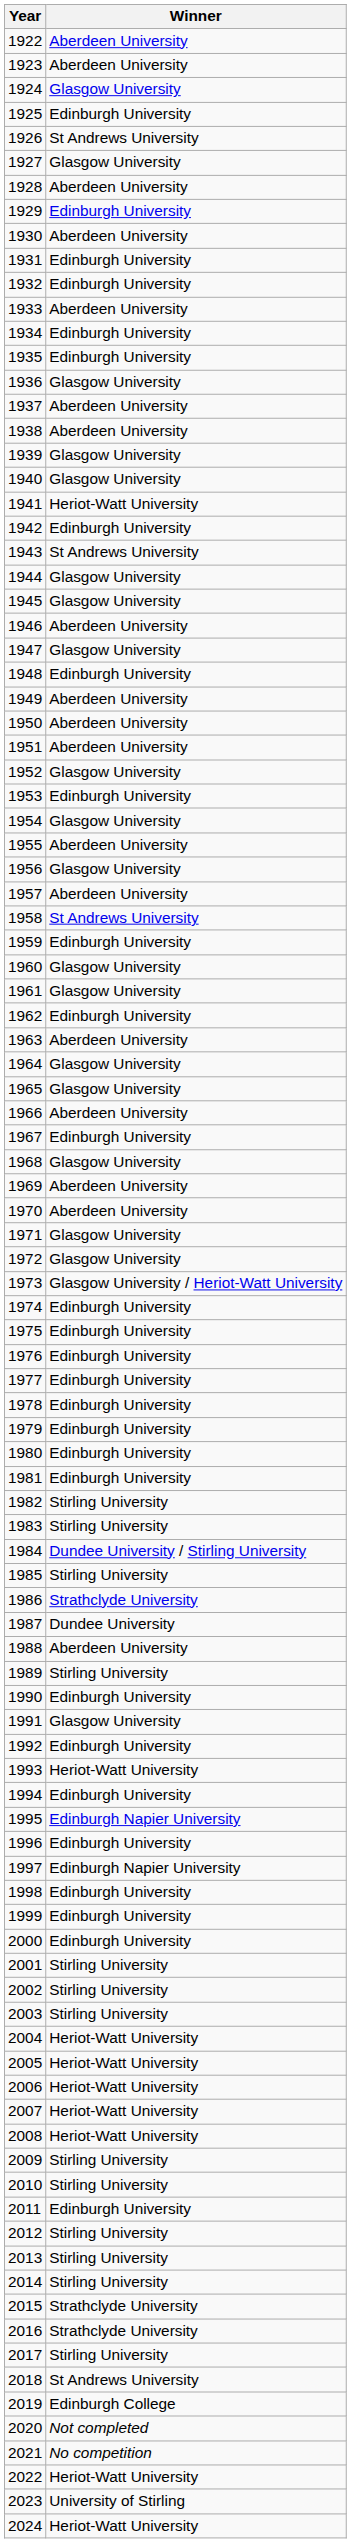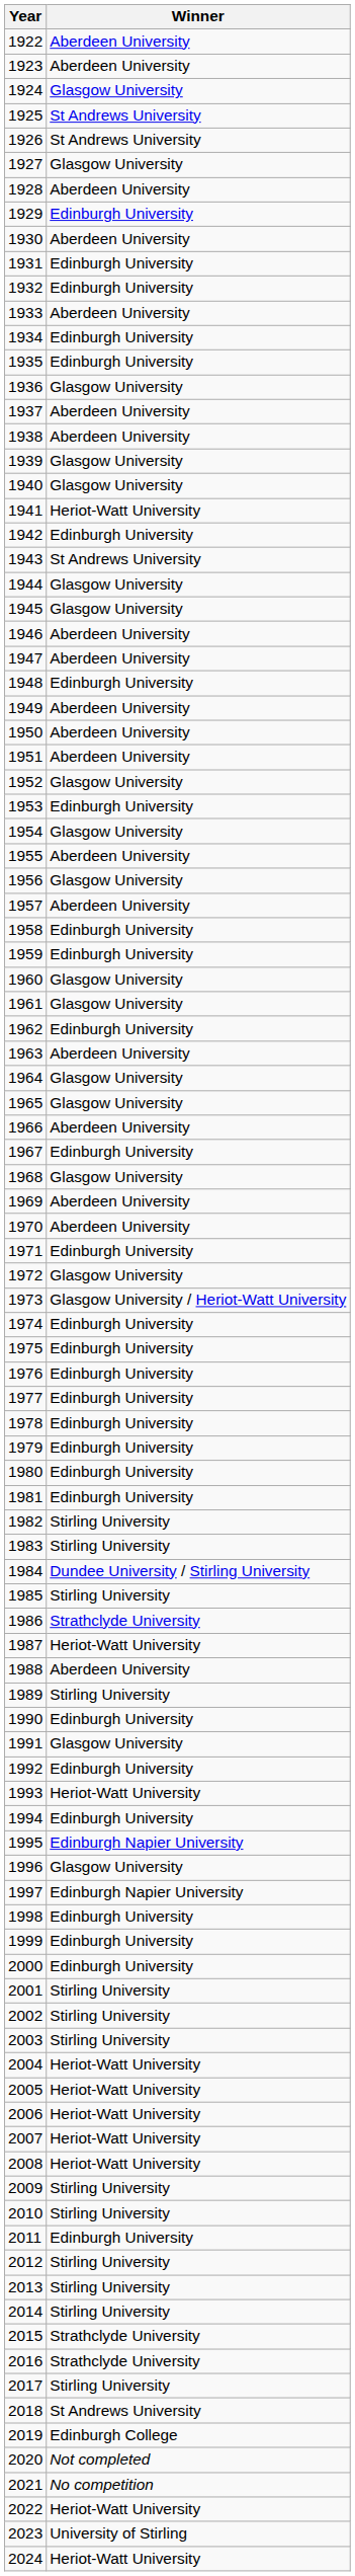 <table border="1" class="wikitable">
 <tr>
 <th>Year</th>
 <th>Winner</th>
 </tr>
 <tr>
 <td>1922</td>
 <td><a href='#'>Aberdeen University</a></td>
 </tr>
 <tr>
 <td>1923</td>
 <td>Aberdeen University</td>
 </tr>
 <tr>
 <td>1924</td>
 <td><a href='#'>Glasgow University</a></td>
 </tr>
 <tr>
 <td>1925</td>
-<td>Edinburgh University</td>
+<td><a href='#'>St Andrews University</a></td>
 </tr>
 <tr>
 <td>1926</td>
 <td>St Andrews University</td>
 </tr>
 <tr>
 <td>1927</td>
 <td>Glasgow University</td>
 </tr>
 <tr>
 <td>1928</td>
 <td>Aberdeen University</td>
 </tr>
 <tr>
 <td>1929</td>
 <td><a href='#'>Edinburgh University</a></td>
 </tr>
 <tr>
 <td>1930</td>
 <td>Aberdeen University</td>
 </tr>
 <tr>
 <td>1931</td>
 <td>Edinburgh University</td>
 </tr>
 <tr>
 <td>1932</td>
 <td>Edinburgh University</td>
 </tr>
 <tr>
 <td>1933</td>
 <td>Aberdeen University</td>
 </tr>
 <tr>
 <td>1934</td>
 <td>Edinburgh University</td>
 </tr>
 <tr>
 <td>1935</td>
 <td>Edinburgh University</td>
 </tr>
 <tr>
 <td>1936</td>
 <td>Glasgow University</td>
 </tr>
 <tr>
 <td>1937</td>
 <td>Aberdeen University</td>
 </tr>
 <tr>
 <td>1938</td>
 <td>Aberdeen University</td>
 </tr>
 <tr>
 <td>1939</td>
 <td>Glasgow University</td>
 </tr>
 <tr>
 <td>1940</td>
 <td>Glasgow University</td>
 </tr>
 <tr>
 <td>1941</td>
 <td>Heriot-Watt University</td>
 </tr>
 <tr>
 <td>1942</td>
 <td>Edinburgh University</td>
 </tr>
 <tr>
 <td>1943</td>
 <td>St Andrews University</td>
 </tr>
 <tr>
 <td>1944</td>
 <td>Glasgow University</td>
 </tr>
 <tr>
 <td>1945</td>
 <td>Glasgow University</td>
 </tr>
 <tr>
 <td>1946</td>
 <td>Aberdeen University</td>
 </tr>
 <tr>
 <td>1947</td>
-<td>Glasgow University</td>
+<td>Aberdeen University</td>
 </tr>
 <tr>
 <td>1948</td>
 <td>Edinburgh University</td>
 </tr>
 <tr>
 <td>1949</td>
 <td>Aberdeen University</td>
 </tr>
 <tr>
 <td>1950</td>
 <td>Aberdeen University</td>
 </tr>
 <tr>
 <td>1951</td>
 <td>Aberdeen University</td>
 </tr>
 <tr>
 <td>1952</td>
 <td>Glasgow University</td>
 </tr>
 <tr>
 <td>1953</td>
 <td>Edinburgh University</td>
 </tr>
 <tr>
 <td>1954</td>
 <td>Glasgow University</td>
 </tr>
 <tr>
 <td>1955</td>
 <td>Aberdeen University</td>
 </tr>
 <tr>
 <td>1956</td>
 <td>Glasgow University</td>
 </tr>
 <tr>
 <td>1957</td>
 <td>Aberdeen University</td>
 </tr>
 <tr>
 <td>1958</td>
-<td><a href='#'>St Andrews University</a></td>
+<td>Edinburgh University</td>
 </tr>
 <tr>
 <td>1959</td>
 <td>Edinburgh University</td>
 </tr>
 <tr>
 <td>1960</td>
 <td>Glasgow University</td>
 </tr>
 <tr>
 <td>1961</td>
 <td>Glasgow University</td>
 </tr>
 <tr>
 <td>1962</td>
 <td>Edinburgh University</td>
 </tr>
 <tr>
 <td>1963</td>
 <td>Aberdeen University</td>
 </tr>
 <tr>
 <td>1964</td>
 <td>Glasgow University</td>
 </tr>
 <tr>
 <td>1965</td>
 <td>Glasgow University</td>
 </tr>
 <tr>
 <td>1966</td>
 <td>Aberdeen University</td>
 </tr>
 <tr>
 <td>1967</td>
 <td>Edinburgh University</td>
 </tr>
 <tr>
 <td>1968</td>
 <td>Glasgow University</td>
 </tr>
 <tr>
 <td>1969</td>
 <td>Aberdeen University</td>
 </tr>
 <tr>
 <td>1970</td>
 <td>Aberdeen University</td>
 </tr>
 <tr>
 <td>1971</td>
-<td>Glasgow University</td>
+<td>Edinburgh University</td>
 </tr>
 <tr>
 <td>1972</td>
 <td>Glasgow University</td>
 </tr>
 <tr>
 <td>1973</td>
 <td>Glasgow University / <a href='#'>Heriot-Watt University</a></td>
 </tr>
 <tr>
 <td>1974</td>
 <td>Edinburgh University</td>
 </tr>
 <tr>
 <td>1975</td>
 <td>Edinburgh University</td>
 </tr>
 <tr>
 <td>1976</td>
 <td>Edinburgh University</td>
 </tr>
 <tr>
 <td>1977</td>
 <td>Edinburgh University</td>
 </tr>
 <tr>
 <td>1978</td>
 <td>Edinburgh University</td>
 </tr>
 <tr>
 <td>1979</td>
 <td>Edinburgh University</td>
 </tr>
 <tr>
 <td>1980</td>
 <td>Edinburgh University</td>
 </tr>
 <tr>
 <td>1981</td>
 <td>Edinburgh University</td>
 </tr>
 <tr>
 <td>1982</td>
 <td>Stirling University</td>
 </tr>
 <tr>
 <td>1983</td>
 <td>Stirling University</td>
 </tr>
 <tr>
 <td>1984</td>
 <td><a href='#'>Dundee University</a> / <a href='#'>Stirling University</a></td>
 </tr>
 <tr>
 <td>1985</td>
 <td>Stirling University</td>
 </tr>
 <tr>
 <td>1986</td>
 <td><a href='#'>Strathclyde University</a></td>
 </tr>
 <tr>
 <td>1987</td>
-<td>Dundee University</td>
+<td>Heriot-Watt University</td>
 </tr>
 <tr>
 <td>1988</td>
 <td>Aberdeen University</td>
 </tr>
 <tr>
 <td>1989</td>
 <td>Stirling University</td>
 </tr>
 <tr>
 <td>1990</td>
 <td>Edinburgh University</td>
 </tr>
 <tr>
 <td>1991</td>
 <td>Glasgow University</td>
 </tr>
 <tr>
 <td>1992</td>
 <td>Edinburgh University</td>
 </tr>
 <tr>
 <td>1993</td>
 <td>Heriot-Watt University</td>
 </tr>
 <tr>
 <td>1994</td>
 <td>Edinburgh University</td>
 </tr>
 <tr>
 <td>1995</td>
 <td><a href='#'>Edinburgh Napier University</a></td>
 </tr>
 <tr>
 <td>1996</td>
-<td>Edinburgh University</td>
+<td>Glasgow University</td>
 </tr>
 <tr>
 <td>1997</td>
 <td>Edinburgh Napier University</td>
 </tr>
 <tr>
 <td>1998</td>
 <td>Edinburgh University</td>
 </tr>
 <tr>
 <td>1999</td>
 <td>Edinburgh University</td>
 </tr>
 <tr>
 <td>2000</td>
 <td>Edinburgh University</td>
 </tr>
 <tr>
 <td>2001</td>
 <td>Stirling University</td>
 </tr>
 <tr>
 <td>2002</td>
 <td>Stirling University</td>
 </tr>
 <tr>
 <td>2003</td>
 <td>Stirling University</td>
 </tr>
 <tr>
 <td>2004</td>
 <td>Heriot-Watt University</td>
 </tr>
 <tr>
 <td>2005</td>
 <td>Heriot-Watt University</td>
 </tr>
 <tr>
 <td>2006</td>
 <td>Heriot-Watt University</td>
 </tr>
 <tr>
 <td>2007</td>
 <td>Heriot-Watt University</td>
 </tr>
 <tr>
 <td>2008</td>
 <td>Heriot-Watt University</td>
 </tr>
 <tr>
 <td>2009</td>
 <td>Stirling University</td>
 </tr>
 <tr>
 <td>2010</td>
 <td>Stirling University</td>
 </tr>
 <tr>
 <td>2011</td>
 <td>Edinburgh University</td>
 </tr>
 <tr>
 <td>2012</td>
 <td>Stirling University</td>
 </tr>
 <tr>
 <td>2013</td>
 <td>Stirling University</td>
 </tr>
 <tr>
 <td>2014</td>
 <td>Stirling University</td>
 </tr>
 <tr>
 <td>2015</td>
 <td>Strathclyde University</td>
 </tr>
 <tr>
 <td>2016</td>
 <td>Strathclyde University</td>
 </tr>
 <tr>
 <td>2017</td>
 <td>Stirling University</td>
 </tr>
 <tr>
 <td>2018</td>
 <td>St Andrews University</td>
 </tr>
 <tr>
 <td>2019</td>
 <td>Edinburgh College</td>
 </tr>
 <tr>
 <td>2020</td>
 <td><em>Not completed</em></td>
 </tr>
 <tr>
 <td>2021</td>
 <td><em>No competition</em></td>
 </tr>
 <tr>
 <td>2022</td>
 <td>Heriot-Watt University</td>
 </tr>
 <tr>
 <td>2023</td>
 <td>University of Stirling</td>
 </tr>
 <tr>
 <td>2024</td>
 <td>Heriot-Watt University</td>
 </tr>
 </table>
